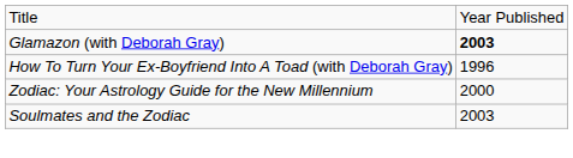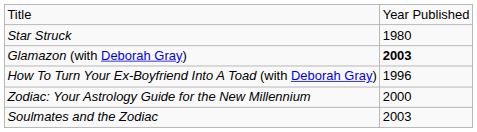 <table class="wikitable">
 <tr>
 <td>Title</td>
 <td>Year Published</td>
+</tr>
+<tr bgcolor=>
+<td><em>Star Struck</em></td>
+<td>1980</td>
 </tr>
 <tr bgcolor=>
 <td><em>Glamazon</em> (with <a href='#'>Deborah Gray</a>)</td>
 <td><strong>2003</strong></td>
 </tr>
 <tr bgcolor=>
 <td><em>How To Turn Your Ex-Boyfriend Into A Toad</em> (with <a href='#'>Deborah Gray</a>)</td>
 <td>1996</td>
 </tr>
 <tr bgcolor=>
 <td><em>Zodiac: Your Astrology Guide for the New Millennium</em></td>
 <td>2000</td>
 </tr>
 <tr bgcolor=>
 <td><em>Soulmates and the Zodiac</em></td>
 <td>2003</td>
 </tr>
 </table>
